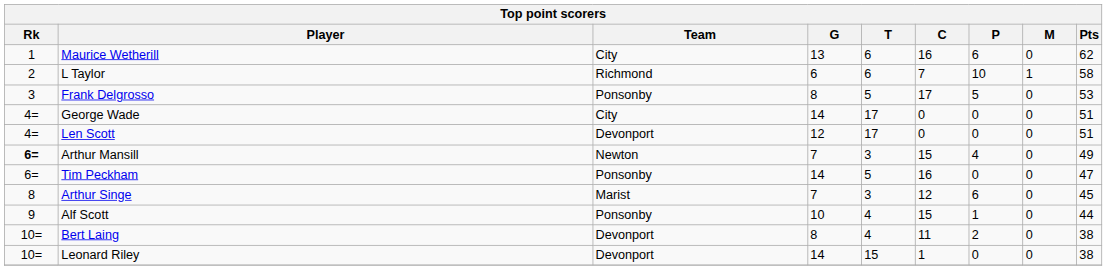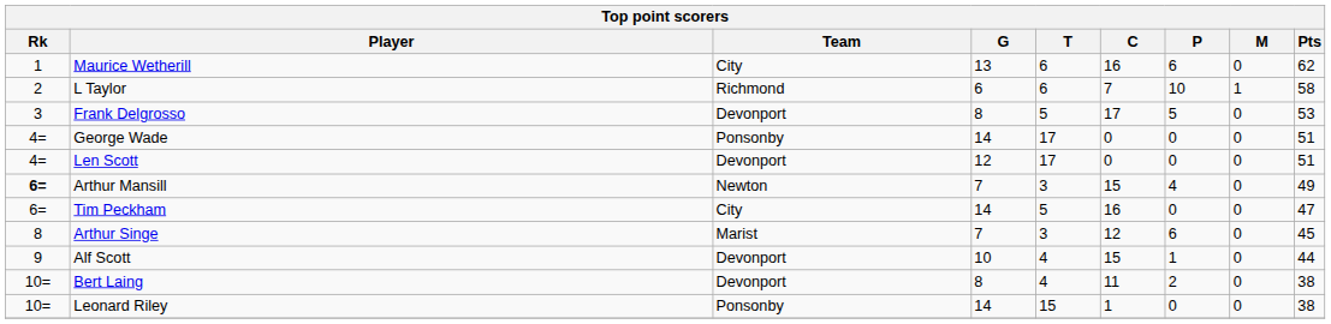 <table class="wikitable collapsible sortable" style="text-align:left; font-size:100%; width:110%;">
 <tr>
 <th colspan="100%">Top point scorers</th>
 </tr>
 <tr>
 <th style="width:5%;">Rk</th>
 <th style="width:50%;">Player</th>
 <th style="width:20%;">Team</th>
 <th style="width:5%;">G</th>
 <th style="width:5%;">T</th>
 <th style="width:5%;">C</th>
 <th style="width:5%;">P</th>
 <th style="width:5%;">M</th>
 <th style="width:10%;">Pts<br></th>
 </tr>
 <tr>
 <td style="text-align:center;">1</td>
 <td><a href='#'>Maurice Wetherill</a></td>
 <td>City</td>
 <td>13</td>
 <td>6</td>
 <td>16</td>
 <td>6</td>
 <td>0</td>
 <td>62</td>
 </tr>
 <tr>
 <td style="text-align:center;">2</td>
 <td>L Taylor</td>
 <td>Richmond</td>
 <td>6</td>
 <td>6</td>
 <td>7</td>
 <td>10</td>
 <td>1</td>
 <td>58</td>
 </tr>
 <tr>
 <td style="text-align:center;">3</td>
 <td><a href='#'>Frank Delgrosso</a></td>
-<td>Ponsonby</td>
+<td>Devonport</td>
 <td>8</td>
 <td>5</td>
 <td>17</td>
 <td>5</td>
 <td>0</td>
 <td>53</td>
 </tr>
 <tr>
 <td style="text-align:center;">4=</td>
 <td>George Wade</td>
-<td>City</td>
+<td>Ponsonby</td>
 <td>14</td>
 <td>17</td>
 <td>0</td>
 <td>0</td>
 <td>0</td>
 <td>51</td>
 </tr>
 <tr>
 <td style="text-align:center;">4=</td>
 <td><a href='#'>Len Scott</a></td>
 <td>Devonport</td>
 <td>12</td>
 <td>17</td>
 <td>0</td>
 <td>0</td>
 <td>0</td>
 <td>51</td>
 </tr>
 <tr>
 <td style="text-align:center;"><strong>6=</strong></td>
 <td>Arthur Mansill</td>
 <td>Newton</td>
 <td>7</td>
 <td>3</td>
 <td>15</td>
 <td>4</td>
 <td>0</td>
 <td>49</td>
 </tr>
 <tr>
 <td style="text-align:center;">6=</td>
 <td><a href='#'>Tim Peckham</a></td>
-<td>Ponsonby</td>
+<td>City</td>
 <td>14</td>
 <td>5</td>
 <td>16</td>
 <td>0</td>
 <td>0</td>
 <td>47</td>
 </tr>
 <tr>
 <td style="text-align:center;">8</td>
 <td><a href='#'>Arthur Singe</a></td>
 <td>Marist</td>
 <td>7</td>
 <td>3</td>
 <td>12</td>
 <td>6</td>
 <td>0</td>
 <td>45</td>
 </tr>
 <tr>
 <td style="text-align:center;">9</td>
 <td>Alf Scott</td>
-<td>Ponsonby</td>
+<td>Devonport</td>
 <td>10</td>
 <td>4</td>
 <td>15</td>
 <td>1</td>
 <td>0</td>
 <td>44</td>
 </tr>
 <tr>
 <td style="text-align:center;">10=</td>
 <td><a href='#'>Bert Laing</a></td>
 <td>Devonport</td>
 <td>8</td>
 <td>4</td>
 <td>11</td>
 <td>2</td>
 <td>0</td>
 <td>38</td>
 </tr>
 <tr>
 <td style="text-align:center;">10=</td>
 <td>Leonard Riley</td>
-<td>Devonport</td>
+<td>Ponsonby</td>
 <td>14</td>
 <td>15</td>
 <td>1</td>
 <td>0</td>
 <td>0</td>
 <td>38</td>
 </tr>
 <tr>
 </tr>
 </table>
